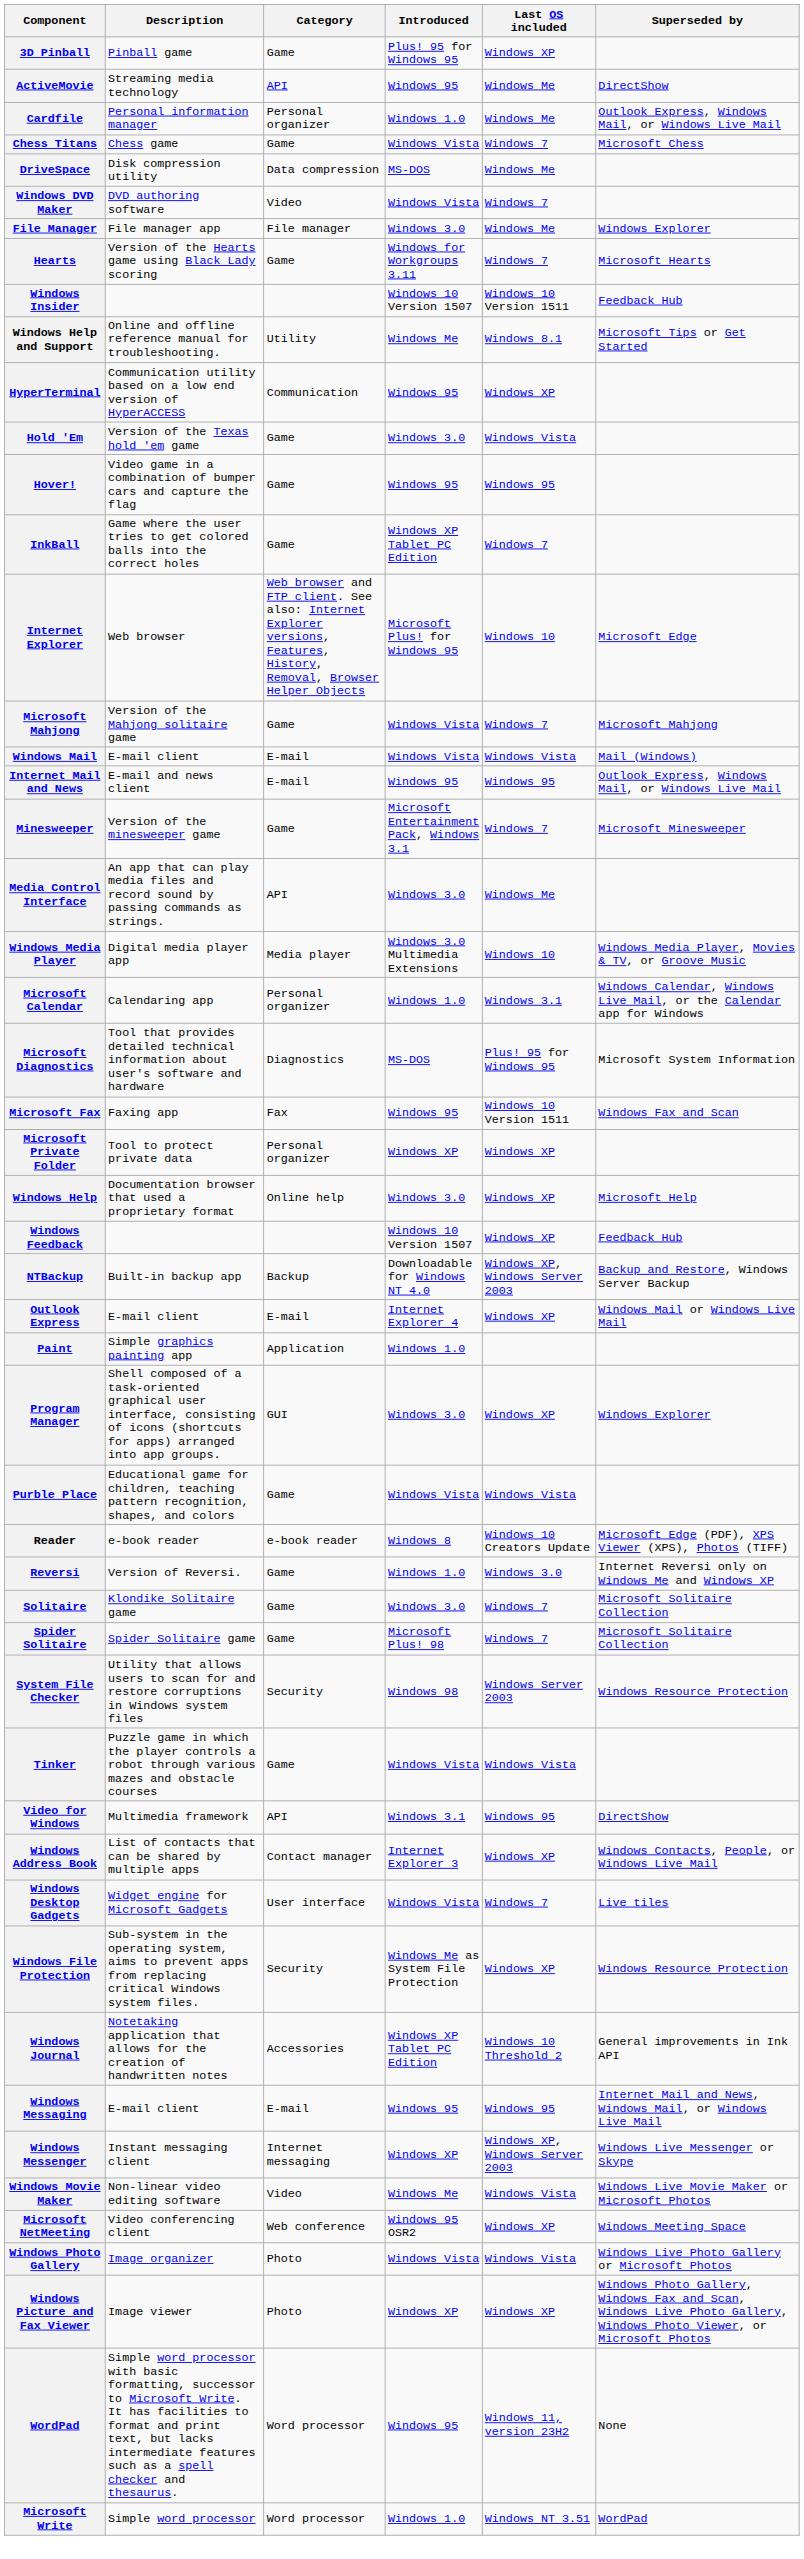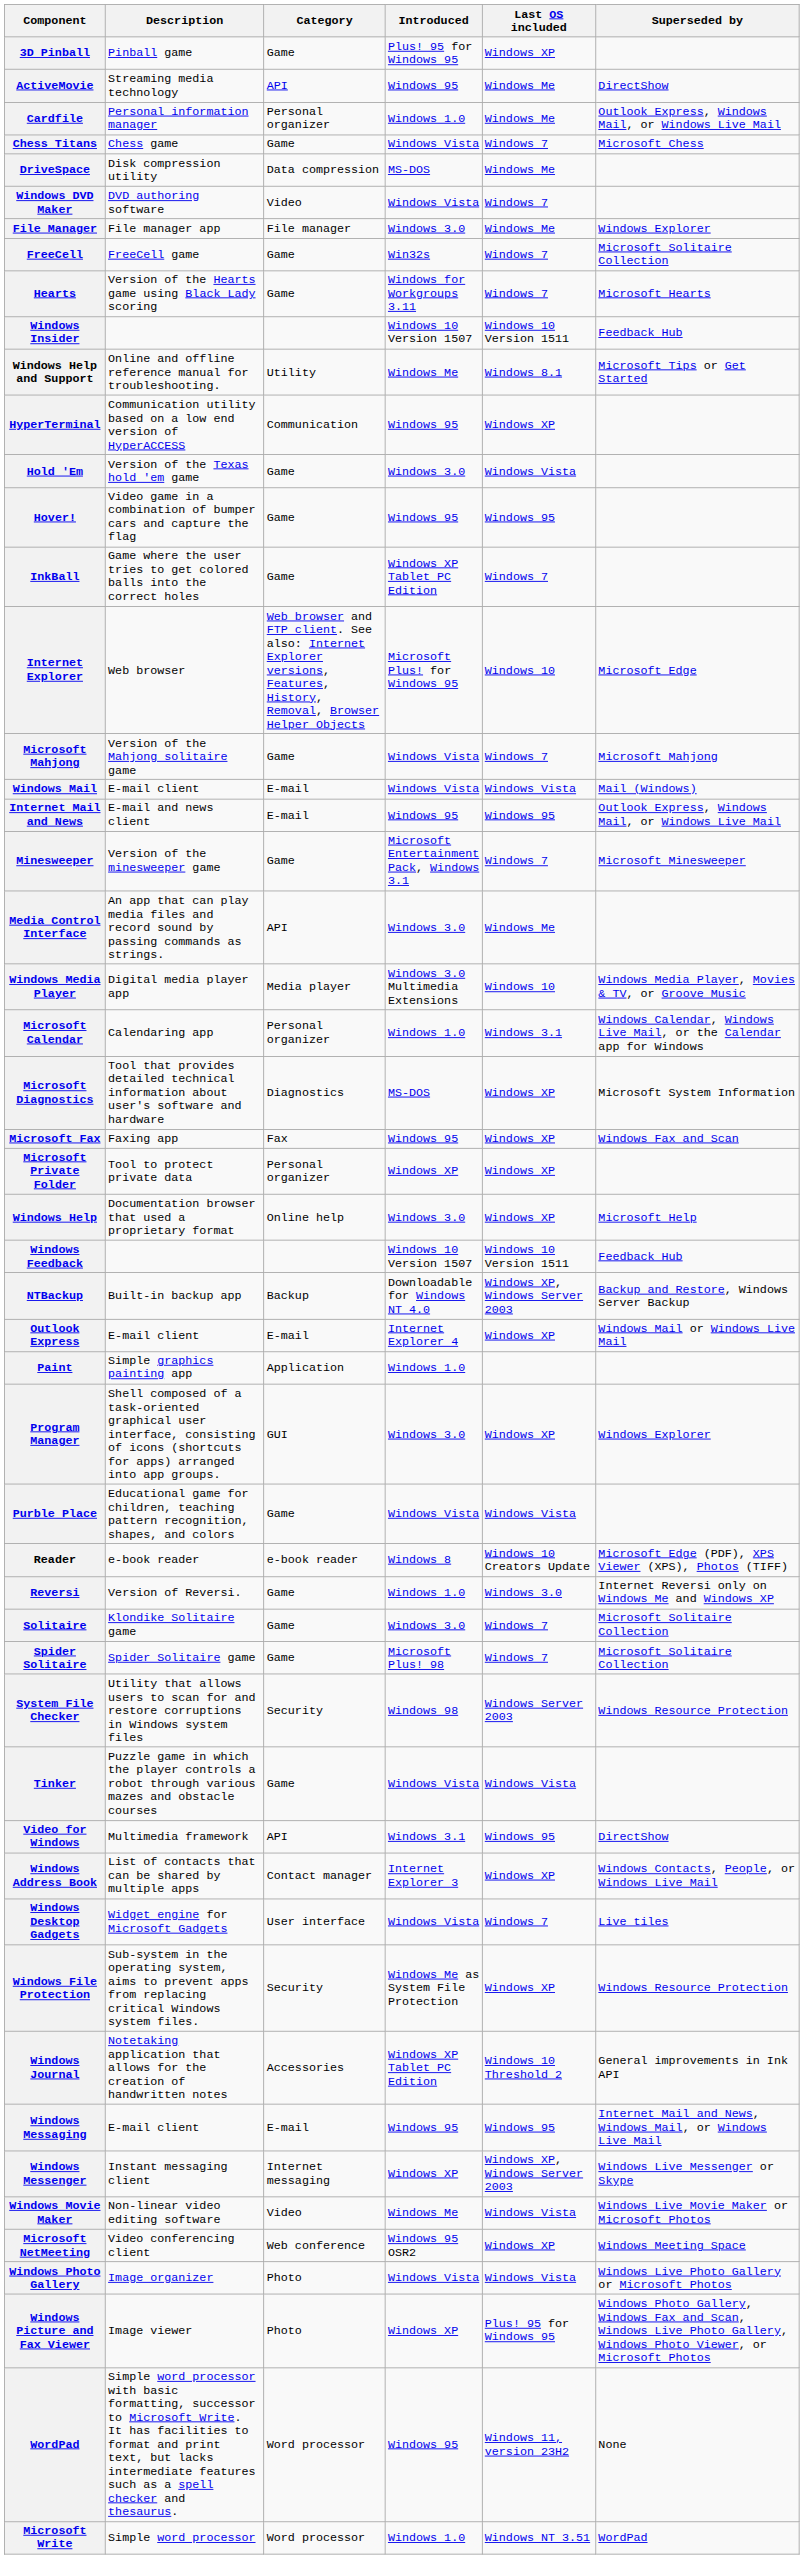 <table class="wikitable sortable" width=100%>
 <tr>
 <th scope="row">Component</th>
 <th scope="row">Description</th>
 <th scope="row">Category</th>
 <th width="100" scope="row">Introduced</th>
 <th width="120" scope="row">Last <a href='#'>OS</a> included</th>
 <th width="220" scope="row">Superseded by</th>
 </tr>
 <tr>
 <th scope="row"><a href='#'>3D Pinball</a></th>
 <td A pinball video game version from Full Tilt! scope="row"><a href='#'>Pinball</a> game</td>
 <td>Game</td>
 <td><a href='#'>Plus! 95</a> for <a href='#'>Windows 95</a></td>
 <td><a href='#'>Windows XP</a></td>
 <td></td>
 </tr>
 <tr>
 <th scope="row"><a href='#'>ActiveMovie</a></th>
 <td>Streaming media technology</td>
 <td><a href='#'>API</a></td>
 <td><a href='#'>Windows 95</a></td>
 <td><a href='#'>Windows Me</a></td>
 <td><a href='#'>DirectShow</a></td>
 </tr>
 <tr>
 <th scope="row"><a href='#'>Cardfile</a></th>
 <td><a href='#'>Personal information manager</a></td>
 <td>Personal organizer</td>
 <td><a href='#'>Windows 1.0</a></td>
 <td><a href='#'>Windows Me</a></td>
 <td><a href='#'>Outlook Express</a>, <a href='#'>Windows Mail</a>, or <a href='#'>Windows Live Mail</a></td>
 </tr>
 <tr>
 <th scope="row"><a href='#'>Chess Titans</a></th>
 <td><a href='#'>Chess</a> game</td>
 <td>Game</td>
 <td><a href='#'>Windows Vista</a></td>
 <td><a href='#'>Windows 7</a></td>
 <td><a href='#'>Microsoft Chess</a></td>
 </tr>
 <tr>
 <th scope="row"><a href='#'>DriveSpace</a></th>
 <td>Disk compression utility</td>
 <td>Data compression</td>
 <td><a href='#'>MS-DOS</a></td>
 <td><a href='#'>Windows Me</a></td>
 <td></td>
 </tr>
 <tr>
 <th scope="row"><a href='#'>Windows DVD Maker</a></th>
 <td><a href='#'>DVD authoring</a> software</td>
 <td>Video</td>
 <td><a href='#'>Windows Vista</a></td>
 <td><a href='#'>Windows 7</a></td>
 <td></td>
 </tr>
 <tr>
 <th scope="row"><a href='#'>File Manager</a></th>
 <td>File manager app</td>
 <td>File manager</td>
 <td><a href='#'>Windows 3.0</a></td>
 <td><a href='#'>Windows Me</a></td>
 <td><a href='#'>Windows Explorer</a></td>
+</tr>
+<tr>
+<th scope="row"><a href='#'>FreeCell</a></th>
+<td><a href='#'>FreeCell</a> game</td>
+<td>Game</td>
+<td><a href='#'>Win32s</a></td>
+<td><a href='#'>Windows 7</a></td>
+<td><a href='#'>Microsoft Solitaire Collection</a></td>
 </tr>
 <tr>
 <th scope="row"><a href='#'>Hearts</a></th>
 <td>Version of the <a href='#'>Hearts</a> game using <a href='#'>Black Lady</a> scoring</td>
 <td>Game</td>
 <td><a href='#'>Windows for Workgroups 3.11</a></td>
 <td><a href='#'>Windows 7</a></td>
 <td><a href='#'>Microsoft Hearts</a></td>
 </tr>
 <tr>
 <th><a href='#'>Windows Insider</a></th>
 <td></td>
 <td></td>
 <td><a href='#'>Windows 10</a> Version 1507</td>
 <td><a href='#'>Windows 10</a> Version 1511</td>
 <td><a href='#'>Feedback Hub</a></td>
 </tr>
 <tr>
 <th scope="row">Windows Help and Support</th>
 <td>Online and offline reference manual for troubleshooting.</td>
 <td>Utility</td>
 <td><a href='#'>Windows Me</a></td>
 <td><a href='#'>Windows 8.1</a></td>
 <td><a href='#'>Microsoft Tips</a> or <a href='#'>Get Started</a></td>
 </tr>
 <tr>
 <th scope="row"><a href='#'>HyperTerminal</a></th>
 <td>Communication utility based on a low end version of <a href='#'>HyperACCESS</a></td>
 <td>Communication</td>
 <td><a href='#'>Windows 95</a></td>
 <td><a href='#'>Windows XP</a></td>
 <td></td>
 </tr>
 <tr>
 <th scope="row"><a href='#'>Hold 'Em</a></th>
 <td>Version of the <a href='#'>Texas hold 'em</a> game</td>
 <td>Game</td>
 <td><a href='#'>Windows 3.0</a></td>
 <td><a href='#'>Windows Vista</a></td>
 <td></td>
 </tr>
 <tr>
 <th scope="row"><a href='#'>Hover!</a></th>
 <td>Video game in a combination of bumper cars and capture the flag</td>
 <td>Game</td>
 <td><a href='#'>Windows 95</a></td>
 <td><a href='#'>Windows 95</a></td>
 <td></td>
 </tr>
 <tr>
 <th scope="row"><a href='#'>InkBall</a></th>
 <td>Game where the user tries to get colored balls into the correct holes</td>
 <td>Game</td>
 <td><a href='#'>Windows XP Tablet PC Edition</a></td>
 <td><a href='#'>Windows 7</a></td>
 <td></td>
 </tr>
 <tr>
 <th scope="row"><a href='#'>Internet Explorer</a></th>
 <td>Web browser</td>
 <td><a href='#'>Web browser</a> and <a href='#'>FTP client</a>. See also: <a href='#'>Internet Explorer versions</a>, <a href='#'>Features</a>, <a href='#'>History</a>,  <a href='#'>Removal</a>, <a href='#'>Browser Helper Objects</a></td>
 <td><a href='#'>Microsoft Plus!</a> for <a href='#'>Windows 95</a></td>
 <td><a href='#'>Windows 10</a></td>
 <td><a href='#'>Microsoft Edge</a></td>
 </tr>
 <tr>
 <th scope="row"><a href='#'>Microsoft Mahjong</a></th>
 <td>Version of the <a href='#'>Mahjong solitaire</a> game</td>
 <td>Game</td>
 <td><a href='#'>Windows Vista</a></td>
 <td><a href='#'>Windows 7</a></td>
 <td><a href='#'>Microsoft Mahjong</a></td>
 </tr>
 <tr>
 <th scope="row"><a href='#'>Windows Mail</a></th>
 <td>E-mail client</td>
 <td>E-mail</td>
 <td><a href='#'>Windows Vista</a></td>
 <td><a href='#'>Windows Vista</a></td>
 <td><a href='#'>Mail (Windows)</a></td>
 </tr>
 <tr>
 <th scope="row"><a href='#'>Internet Mail and News</a></th>
 <td>E-mail and news client</td>
 <td>E-mail</td>
 <td><a href='#'>Windows 95</a></td>
 <td><a href='#'>Windows 95</a></td>
 <td><a href='#'>Outlook Express</a>, <a href='#'>Windows Mail</a>, or <a href='#'>Windows Live Mail</a></td>
 </tr>
 <tr>
 <th scope="row"><a href='#'>Minesweeper</a></th>
 <td>Version of the <a href='#'>minesweeper</a> game</td>
 <td>Game</td>
 <td><a href='#'>Microsoft Entertainment Pack</a>, <a href='#'>Windows 3.1</a></td>
 <td><a href='#'>Windows 7</a></td>
 <td><a href='#'>Microsoft Minesweeper</a></td>
 </tr>
 <tr>
 <th scope="row"><a href='#'>Media Control Interface</a></th>
 <td>An app that can play media files and record sound by passing commands as strings.</td>
 <td>API</td>
 <td><a href='#'>Windows 3.0</a></td>
 <td><a href='#'>Windows Me</a></td>
 <td></td>
 </tr>
 <tr>
 <th scope="row"><a href='#'>Windows Media Player</a></th>
 <td>Digital media player app</td>
 <td>Media player</td>
 <td><a href='#'>Windows 3.0</a> Multimedia Extensions</td>
 <td><a href='#'>Windows 10</a></td>
 <td><a href='#'>Windows Media Player</a>, <a href='#'>Movies & TV</a>, or <a href='#'>Groove Music</a></td>
 </tr>
 <tr>
 <th scope="row"><a href='#'>Microsoft Calendar</a></th>
 <td>Calendaring app</td>
 <td>Personal organizer</td>
 <td><a href='#'>Windows 1.0</a></td>
 <td><a href='#'>Windows 3.1</a></td>
 <td><a href='#'>Windows Calendar</a>, <a href='#'>Windows Live Mail</a>, or the <a href='#'>Calendar</a> app for Windows</td>
 </tr>
 <tr>
 <th scope="row"><a href='#'>Microsoft Diagnostics</a></th>
 <td>Tool that provides detailed technical information about user's software and hardware</td>
 <td>Diagnostics</td>
 <td><a href='#'>MS-DOS</a></td>
-<td><a href='#'>Plus! 95</a> for <a href='#'>Windows 95</a></td>
+<td><a href='#'>Windows XP</a></td>
 <td>Microsoft System Information</td>
 </tr>
 <tr>
 <th scope="row"><a href='#'>Microsoft Fax</a></th>
 <td>Faxing app</td>
 <td>Fax</td>
 <td><a href='#'>Windows 95</a></td>
-<td><a href='#'>Windows 10</a> Version 1511</td>
+<td><a href='#'>Windows XP</a></td>
 <td><a href='#'>Windows Fax and Scan</a></td>
 </tr>
 <tr>
 <th><a href='#'>Microsoft Private Folder</a></th>
 <td>Tool to protect private data</td>
 <td>Personal organizer</td>
 <td><a href='#'>Windows XP</a></td>
 <td><a href='#'>Windows XP</a></td>
 <td></td>
 </tr>
 <tr>
 <th scope="row"><a href='#'>Windows Help</a></th>
 <td>Documentation browser that used a proprietary format</td>
 <td>Online help</td>
 <td><a href='#'>Windows 3.0</a></td>
 <td><a href='#'>Windows XP</a></td>
 <td><a href='#'>Microsoft Help</a></td>
 </tr>
 <tr>
 <th><a href='#'>Windows Feedback</a></th>
 <td></td>
 <td></td>
 <td><a href='#'>Windows 10</a> Version 1507</td>
-<td><a href='#'>Windows XP</a></td>
+<td><a href='#'>Windows 10</a> Version 1511</td>
 <td><a href='#'>Feedback Hub</a></td>
 </tr>
 <tr>
 <th scope="row"><a href='#'>NTBackup</a></th>
 <td>Built-in backup app</td>
 <td>Backup</td>
 <td>Downloadable for <a href='#'>Windows NT 4.0</a></td>
 <td><a href='#'>Windows XP</a>, <a href='#'>Windows Server 2003</a></td>
 <td><a href='#'>Backup and Restore</a>, Windows Server Backup</td>
 </tr>
 <tr>
 <th scope="row"><a href='#'>Outlook Express</a></th>
 <td>E-mail client</td>
 <td>E-mail</td>
 <td><a href='#'>Internet Explorer 4</a></td>
 <td><a href='#'>Windows XP</a></td>
 <td><a href='#'>Windows Mail</a> or <a href='#'>Windows Live Mail</a></td>
 </tr>
 <tr>
 <th scope="row"><a href='#'>Paint</a></th>
 <td>Simple <a href='#'>graphics</a> <a href='#'>painting</a> app</td>
 <td>Application</td>
 <td><a href='#'>Windows 1.0</a></td>
 <td></td>
 <td></td>
 </tr>
 <tr>
 <th scope="row"><a href='#'>Program Manager</a></th>
 <td>Shell composed of a task-oriented graphical user interface, consisting of icons (shortcuts for apps) arranged into app groups.</td>
 <td>GUI</td>
 <td><a href='#'>Windows 3.0</a></td>
 <td><a href='#'>Windows XP</a></td>
 <td><a href='#'>Windows Explorer</a></td>
 </tr>
 <tr>
 <th scope="row"><a href='#'>Purble Place</a></th>
 <td>Educational game for children, teaching pattern recognition, shapes, and colors</td>
 <td>Game</td>
 <td><a href='#'>Windows Vista</a></td>
 <td><a href='#'>Windows Vista</a></td>
 <td></td>
 </tr>
 <tr>
 <th scope="row">Reader</th>
 <td>e-book reader</td>
 <td>e-book reader</td>
 <td><a href='#'>Windows 8</a></td>
 <td><a href='#'>Windows 10</a> Creators Update</td>
 <td><a href='#'>Microsoft Edge</a> (PDF), <a href='#'>XPS Viewer</a> (XPS), <a href='#'>Photos</a> (TIFF)</td>
 </tr>
 <tr>
 <th scope="row"><a href='#'>Reversi</a></th>
 <td>Version of Reversi.</td>
 <td>Game</td>
 <td><a href='#'>Windows 1.0</a></td>
 <td><a href='#'>Windows 3.0</a></td>
 <td>Internet Reversi only on <a href='#'>Windows Me</a> and <a href='#'>Windows XP</a></td>
 </tr>
 <tr>
 <th scope="row"><a href='#'>Solitaire</a></th>
 <td><a href='#'>Klondike Solitaire</a> game</td>
 <td>Game</td>
 <td><a href='#'>Windows 3.0</a></td>
 <td><a href='#'>Windows 7</a></td>
 <td><a href='#'>Microsoft Solitaire Collection</a></td>
 </tr>
 <tr>
 <th scope="row"><a href='#'>Spider Solitaire</a></th>
 <td><a href='#'>Spider Solitaire</a> game</td>
 <td>Game</td>
 <td><a href='#'>Microsoft Plus! 98</a></td>
 <td><a href='#'>Windows 7</a></td>
 <td><a href='#'>Microsoft Solitaire Collection</a></td>
 </tr>
 <tr>
 <th scope="row"><a href='#'>System File Checker</a></th>
 <td>Utility that allows users to scan for and restore corruptions in Windows system files</td>
 <td>Security</td>
 <td><a href='#'>Windows 98</a></td>
 <td><a href='#'>Windows Server 2003</a></td>
 <td><a href='#'>Windows Resource Protection</a></td>
 </tr>
 <tr>
 <th scope="row"><a href='#'>Tinker</a></th>
 <td>Puzzle game in which the player controls a robot through various mazes and obstacle courses</td>
 <td>Game</td>
 <td><a href='#'>Windows Vista</a></td>
 <td><a href='#'>Windows Vista</a></td>
 <td></td>
 </tr>
 <tr>
 <th scope="row"><a href='#'>Video for Windows</a></th>
 <td>Multimedia framework</td>
 <td>API</td>
 <td><a href='#'>Windows 3.1</a></td>
 <td><a href='#'>Windows 95</a></td>
 <td><a href='#'>DirectShow</a></td>
 </tr>
 <tr>
 <th scope="row"><a href='#'>Windows Address Book</a></th>
 <td>List of contacts that can be shared by multiple apps</td>
 <td>Contact manager</td>
 <td><a href='#'>Internet Explorer 3</a></td>
 <td><a href='#'>Windows XP</a></td>
 <td><a href='#'>Windows Contacts</a>, <a href='#'>People</a>, or <a href='#'>Windows Live Mail</a></td>
 </tr>
 <tr>
 <th scope="row"><a href='#'>Windows Desktop Gadgets</a></th>
 <td><a href='#'>Widget engine</a> for <a href='#'>Microsoft Gadgets</a></td>
 <td>User interface</td>
 <td><a href='#'>Windows Vista</a></td>
 <td><a href='#'>Windows 7</a></td>
 <td><a href='#'>Live tiles</a></td>
 </tr>
 <tr>
 <th scope="row"><a href='#'>Windows File Protection</a></th>
 <td>Sub-system in the operating system, aims to prevent apps from replacing critical Windows system files.</td>
 <td>Security</td>
 <td><a href='#'>Windows Me</a> as System File Protection</td>
 <td><a href='#'>Windows XP</a></td>
 <td><a href='#'>Windows Resource Protection</a></td>
 </tr>
 <tr>
 <th scope="row"><a href='#'>Windows Journal</a></th>
 <td><a href='#'>Notetaking</a> application that allows for the creation of handwritten notes</td>
 <td>Accessories</td>
 <td><a href='#'>Windows XP Tablet PC Edition</a></td>
 <td><a href='#'>Windows 10 Threshold 2</a></td>
 <td>General improvements in Ink API</td>
 </tr>
 <tr>
 <th scope="row"><a href='#'>Windows Messaging</a></th>
 <td>E-mail client</td>
 <td>E-mail</td>
 <td><a href='#'>Windows 95</a></td>
 <td><a href='#'>Windows 95</a></td>
 <td><a href='#'>Internet Mail and News</a>, <a href='#'>Windows Mail</a>, or <a href='#'>Windows Live Mail</a></td>
 </tr>
 <tr>
 <th><a href='#'>Windows Messenger</a></th>
 <td>Instant messaging client</td>
 <td>Internet messaging</td>
 <td><a href='#'>Windows XP</a></td>
 <td><a href='#'>Windows XP</a>, <a href='#'>Windows Server 2003</a></td>
 <td><a href='#'>Windows Live Messenger</a> or <a href='#'>Skype</a></td>
 </tr>
 <tr>
 <th><a href='#'>Windows Movie Maker</a></th>
 <td>Non-linear video editing software</td>
 <td>Video</td>
 <td><a href='#'>Windows Me</a></td>
 <td><a href='#'>Windows Vista</a></td>
 <td><a href='#'>Windows Live Movie Maker</a> or <a href='#'>Microsoft Photos</a></td>
 </tr>
 <tr>
 <th><a href='#'>Microsoft NetMeeting</a></th>
 <td>Video conferencing client</td>
 <td>Web conference</td>
 <td><a href='#'>Windows 95</a> OSR2</td>
 <td><a href='#'>Windows XP</a></td>
 <td><a href='#'>Windows Meeting Space</a></td>
 </tr>
 <tr>
 <th><a href='#'>Windows Photo Gallery</a></th>
 <td><a href='#'>Image organizer</a></td>
 <td>Photo</td>
 <td><a href='#'>Windows Vista</a></td>
 <td><a href='#'>Windows Vista</a></td>
 <td><a href='#'>Windows Live Photo Gallery</a> or <a href='#'>Microsoft Photos</a></td>
 </tr>
 <tr>
 <th><a href='#'>Windows Picture and Fax Viewer</a></th>
 <td>Image viewer</td>
 <td>Photo</td>
 <td><a href='#'>Windows XP</a></td>
-<td><a href='#'>Windows XP</a></td>
+<td><a href='#'>Plus! 95</a> for <a href='#'>Windows 95</a></td>
 <td><a href='#'>Windows Photo Gallery</a>, <a href='#'>Windows Fax and Scan</a>, <a href='#'>Windows Live Photo Gallery</a>, <a href='#'>Windows Photo Viewer</a>, or <a href='#'>Microsoft Photos</a></td>
 </tr>
 <tr>
 <th scope="row"><a href='#'>WordPad</a></th>
 <td>Simple <a href='#'>word processor</a> with basic formatting, successor to <a href='#'>Microsoft Write</a>. It has facilities to format and print text, but lacks intermediate features such as a <a href='#'>spell checker</a> and <a href='#'>thesaurus</a>.</td>
 <td>Word processor</td>
 <td><a href='#'>Windows 95</a></td>
 <td><a href='#'>Windows 11, version 23H2</a></td>
 <td>None</td>
 </tr>
 <tr>
 <th><a href='#'>Microsoft Write</a></th>
 <td>Simple <a href='#'>word processor</a></td>
 <td>Word processor</td>
 <td><a href='#'>Windows 1.0</a></td>
 <td><a href='#'>Windows NT 3.51</a></td>
 <td><a href='#'>WordPad</a></td>
 </tr>
 </table>
